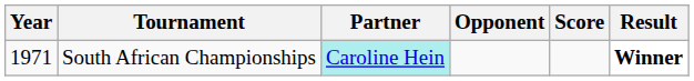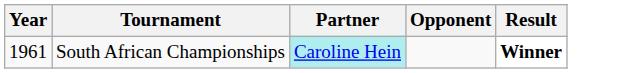 <table class="sortable wikitable" style="font-size: 90%;">
 <tr>
 <th>Year</th>
 <th>Tournament</th>
 <th>Partner</th>
 <th>Opponent</th>
-<th>Score</th>
 <th>Result</th>
 </tr>
 <tr>
-<td align="center">1971</td>
+<td align="center">1961</td>
 <td align="left">South African Championships</td>
 <td align="left" style="background: paleturquoise;"> <a href='#'>Caroline Hein</a></td>
 <td align="left"> <br></td>
-<td align="left"></td>
 <td style="text-align:left; background:white"> <strong>Winner</strong></td>
 </tr>
 </table>
